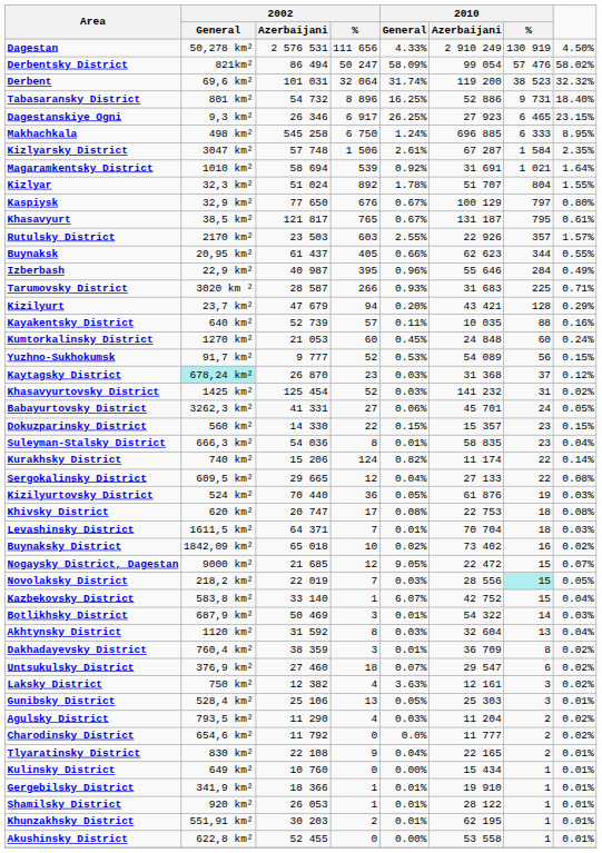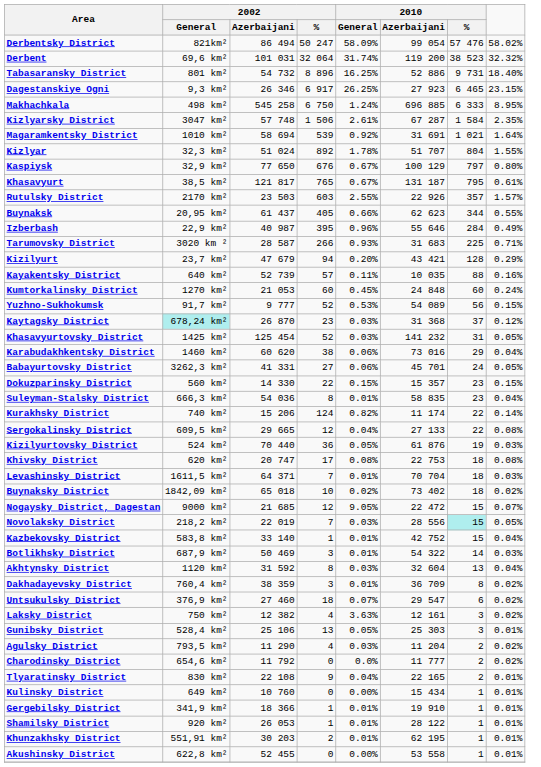 <table class="wikitable" style="text-align: right;">
 <tr style="background:#e0e0e0;">
 <th rowspan="2">Area</th>
 <th colspan="3">2002</th>
 <th colspan="3">2010</th>
 </tr>
 <tr style="background:#e0e0e0;">
 <th>General</th>
 <th>Azerbaijani</th>
 <th>%</th>
 <th>General</th>
 <th>Azerbaijani</th>
 <th>%</th>
-</tr>
-<tr>
-<td style="text-align:left;"><strong><a href='#'>Dagestan</a></strong></td>
-<td>50,278 km²</td>
-<td>2 576 531</td>
-<td>111 656</td>
-<td>4.33%</td>
-<td>2 910 249</td>
-<td>130 919</td>
-<td>4.50%</td>
 </tr>
 <tr>
 <td style="text-align:left;"><strong><a href='#'>Derbentsky District</a></strong></td>
 <td>821km²</td>
 <td>86 494</td>
 <td>50 247</td>
 <td>58.09%</td>
 <td>99 054</td>
 <td>57 476</td>
 <td>58.02%</td>
 </tr>
 <tr>
 <td align="left"><strong><a href='#'>Derbent</a></strong></td>
 <td>69,6 km²</td>
 <td>101 031</td>
 <td>32 064</td>
 <td>31.74%</td>
 <td>119 200</td>
 <td>38 523</td>
 <td>32.32%</td>
 </tr>
 <tr>
 <td align="left"><strong><a href='#'>Tabasaransky District</a></strong></td>
 <td>801 km²</td>
 <td>54 732</td>
 <td>8 896</td>
 <td>16.25%</td>
 <td>52 886</td>
 <td>9 731</td>
 <td>18.40%</td>
 </tr>
 <tr>
 <td align="left"><strong><a href='#'>Dagestanskiye Ogni</a></strong></td>
 <td>9,3 km²</td>
 <td>26 346</td>
 <td>6 917</td>
 <td>26.25%</td>
 <td>27 923</td>
 <td>6 465</td>
 <td>23.15%</td>
 </tr>
 <tr>
 <td align="left"><strong><a href='#'>Makhachkala</a></strong></td>
 <td>498 km²</td>
 <td>545 258</td>
 <td>6 750</td>
 <td>1.24%</td>
 <td>696 885</td>
 <td>6 333</td>
 <td>8.95%</td>
 </tr>
 <tr>
 <td align="left"><strong><a href='#'>Kizlyarsky District</a></strong></td>
 <td>3047 km²</td>
 <td>57 748</td>
 <td>1 506</td>
 <td>2.61%</td>
 <td>67 287</td>
 <td>1 584</td>
 <td>2.35%</td>
 </tr>
 <tr>
 <td align="left"><strong><a href='#'>Magaramkentsky District</a></strong></td>
 <td>1010 km²</td>
 <td>58 694</td>
 <td>539</td>
 <td>0.92%</td>
 <td>31 691</td>
 <td>1 021</td>
 <td>1.64%</td>
 </tr>
 <tr>
 <td align="left"><strong><a href='#'>Kizlyar</a></strong></td>
 <td>32,3 km²</td>
 <td>51 024</td>
 <td>892</td>
 <td>1.78%</td>
 <td>51 707</td>
 <td>804</td>
 <td>1.55%</td>
 </tr>
 <tr>
 <td align="left"><strong><a href='#'>Kaspiysk</a></strong></td>
 <td>32,9 km²</td>
 <td>77 650</td>
 <td>676</td>
 <td>0.67%</td>
 <td>100 129</td>
 <td>797</td>
 <td>0.80%</td>
 </tr>
 <tr>
 <td align="left"><strong><a href='#'>Khasavyurt</a></strong></td>
 <td>38,5 km²</td>
 <td>121 817</td>
 <td>765</td>
 <td>0.67%</td>
 <td>131 187</td>
 <td>795</td>
 <td>0.61%</td>
 </tr>
 <tr>
 <td align="left"><strong><a href='#'>Rutulsky District</a></strong></td>
 <td>2170 km²</td>
 <td>23 503</td>
 <td>603</td>
 <td>2.55%</td>
 <td>22 926</td>
 <td>357</td>
 <td>1.57%</td>
 </tr>
 <tr>
 <td align="left"><strong><a href='#'>Buynaksk</a></strong></td>
 <td>20,95 km²</td>
 <td>61 437</td>
 <td>405</td>
 <td>0.66%</td>
 <td>62 623</td>
 <td>344</td>
 <td>0.55%</td>
 </tr>
 <tr>
 <td align="left"><strong><a href='#'>Izberbash</a></strong></td>
 <td>22,9 km²</td>
 <td>40 987</td>
 <td>395</td>
 <td>0.96%</td>
 <td>55 646</td>
 <td>284</td>
 <td>0.49%</td>
 </tr>
 <tr>
 <td align="left"><strong><a href='#'>Tarumovsky District</a></strong></td>
 <td>3020 km ²</td>
 <td>28 587</td>
 <td>266</td>
 <td>0.93%</td>
 <td>31 683</td>
 <td>225</td>
 <td>0.71%</td>
 </tr>
 <tr>
 <td align="left"><strong><a href='#'>Kizilyurt</a></strong></td>
 <td>23,7 km²</td>
 <td>47 679</td>
 <td>94</td>
 <td>0.20%</td>
 <td>43 421</td>
 <td>128</td>
 <td>0.29%</td>
 </tr>
 <tr>
 <td align="left"><strong><a href='#'>Kayakentsky District</a></strong></td>
 <td>640 km²</td>
 <td>52 739</td>
 <td>57</td>
 <td>0.11%</td>
 <td>10 035</td>
 <td>88</td>
 <td>0.16%</td>
 </tr>
 <tr>
 <td align="left"><strong><a href='#'>Kumtorkalinsky District</a></strong></td>
 <td>1270 km²</td>
 <td>21 053</td>
 <td>60</td>
 <td>0.45%</td>
 <td>24 848</td>
 <td>60</td>
 <td>0.24%</td>
 </tr>
 <tr>
 <td align="left"><strong><a href='#'>Yuzhno-Sukhokumsk</a></strong></td>
 <td>91,7 km²</td>
 <td>9 777</td>
 <td>52</td>
 <td>0.53%</td>
 <td>54 089</td>
 <td>56</td>
 <td>0.15%</td>
 </tr>
 <tr>
 <td align="left"><strong><a href='#'>Kaytagsky District</a></strong></td>
 <td style="background: paleturquoise;">678,24 km²</td>
 <td>26 870</td>
 <td>23</td>
 <td>0.03%</td>
 <td>31 368</td>
 <td>37</td>
 <td>0.12%</td>
 </tr>
 <tr>
 <td align="left"><strong><a href='#'>Khasavyurtovsky District</a></strong></td>
 <td>1425 km²</td>
 <td>125 454</td>
 <td>52</td>
 <td>0.03%</td>
 <td>141 232</td>
 <td>31</td>
-<td>0.02%</td>
+<td>0.05%</td>
+</tr>
+<tr>
+<td align="left"><strong><a href='#'>Karabudakhkentsky District</a></strong></td>
+<td>1460 km²</td>
+<td>60 620</td>
+<td>38</td>
+<td>0.06%</td>
+<td>73 016</td>
+<td>29</td>
+<td>0.04%</td>
 </tr>
 <tr>
 <td align="left"><strong><a href='#'>Babayurtovsky District</a></strong></td>
 <td>3262,3 km²</td>
 <td>41 331</td>
 <td>27</td>
 <td>0.06%</td>
 <td>45 701</td>
 <td>24</td>
 <td>0.05%</td>
 </tr>
 <tr>
 <td align="left"><strong><a href='#'>Dokuzparinsky District</a></strong></td>
 <td>560 km²</td>
 <td>14 330</td>
 <td>22</td>
 <td>0.15%</td>
 <td>15 357</td>
 <td>23</td>
 <td>0.15%</td>
 </tr>
 <tr>
 <td align="left"><strong><a href='#'>Suleyman-Stalsky District</a></strong></td>
 <td>666,3 km²</td>
 <td>54 036</td>
 <td>8</td>
 <td>0.01%</td>
 <td>58 835</td>
 <td>23</td>
 <td>0.04%</td>
 </tr>
 <tr>
 <td align="left"><strong><a href='#'>Kurakhsky District</a></strong></td>
 <td>740 km²</td>
 <td>15 206</td>
 <td>124</td>
 <td>0.82%</td>
 <td>11 174</td>
 <td>22</td>
 <td>0.14%</td>
 </tr>
 <tr>
 <td align="left"><strong><a href='#'>Sergokalinsky District</a></strong></td>
 <td>609,5 km²</td>
 <td>29 665</td>
 <td>12</td>
 <td>0.04%</td>
 <td>27 133</td>
 <td>22</td>
 <td>0.08%</td>
 </tr>
 <tr>
 <td align="left"><strong><a href='#'>Kizilyurtovsky District</a></strong></td>
 <td>524 km²</td>
 <td>70 440</td>
 <td>36</td>
 <td>0.05%</td>
 <td>61 876</td>
 <td>19</td>
 <td>0.03%</td>
 </tr>
 <tr>
 <td align="left"><strong><a href='#'>Khivsky District</a></strong></td>
 <td>620 km²</td>
 <td>20 747</td>
 <td>17</td>
 <td>0.08%</td>
 <td>22 753</td>
 <td>18</td>
 <td>0.08%</td>
 </tr>
 <tr>
 <td align="left"><strong><a href='#'>Levashinsky District</a></strong></td>
 <td>1611,5 km²</td>
 <td>64 371</td>
 <td>7</td>
 <td>0.01%</td>
 <td>70 704</td>
 <td>18</td>
 <td>0.03%</td>
 </tr>
 <tr>
 <td align="left"><strong><a href='#'>Buynaksky District</a></strong></td>
 <td>1842,09 km²</td>
 <td>65 018</td>
 <td>10</td>
 <td>0.02%</td>
 <td>73 402</td>
-<td>16</td>
+<td>18</td>
 <td>0.02%</td>
 </tr>
 <tr>
 <td align="left"><strong><a href='#'>Nogaysky District, Dagestan</a></strong></td>
 <td>9000 km²</td>
 <td>21 685</td>
 <td>12</td>
 <td>9.05%</td>
 <td>22 472</td>
 <td>15</td>
 <td>0.07%</td>
 </tr>
 <tr>
 <td align="left"><strong><a href='#'>Novolaksky District</a></strong></td>
 <td>218,2 km²</td>
 <td>22 019</td>
 <td>7</td>
 <td>0.03%</td>
 <td>28 556</td>
 <td style="background: paleturquoise;">15</td>
 <td>0.05%</td>
 </tr>
 <tr>
 <td align="left"><strong><a href='#'>Kazbekovsky District</a></strong></td>
 <td>583,8 km²</td>
 <td>33 140</td>
 <td>1</td>
-<td>6.07%</td>
+<td>0.01%</td>
 <td>42 752</td>
 <td>15</td>
 <td>0.04%</td>
 </tr>
 <tr>
 <td align="left"><strong><a href='#'>Botlikhsky District</a></strong></td>
 <td>687,9 km²</td>
 <td>50 469</td>
 <td>3</td>
 <td>0.01%</td>
 <td>54 322</td>
 <td>14</td>
 <td>0.03%</td>
 </tr>
 <tr>
 <td align="left"><strong><a href='#'>Akhtynsky District</a></strong></td>
 <td>1120 km²</td>
 <td>31 592</td>
 <td>8</td>
 <td>0.03%</td>
 <td>32 604</td>
 <td>13</td>
 <td>0.04%</td>
 </tr>
 <tr>
 <td align="left"><strong><a href='#'>Dakhadayevsky District</a></strong></td>
 <td>760,4 km²</td>
 <td>38 359</td>
 <td>3</td>
 <td>0.01%</td>
 <td>36 709</td>
 <td>8</td>
 <td>0.02%</td>
 </tr>
 <tr>
 <td align="left"><strong><a href='#'>Untsukulsky District</a></strong></td>
 <td>376,9 km²</td>
 <td>27 460</td>
 <td>18</td>
 <td>0.07%</td>
 <td>29 547</td>
 <td>6</td>
 <td>0.02%</td>
 </tr>
 <tr>
 <td align="left"><strong><a href='#'>Laksky District</a></strong></td>
 <td>750 km²</td>
 <td>12 382</td>
 <td>4</td>
 <td>3.63%</td>
 <td>12 161</td>
 <td>3</td>
 <td>0.02%</td>
 </tr>
 <tr>
 <td align="left"><strong><a href='#'>Gunibsky District</a></strong></td>
 <td>528,4 km²</td>
 <td>25 106</td>
 <td>13</td>
 <td>0.05%</td>
 <td>25 303</td>
 <td>3</td>
 <td>0.01%</td>
 </tr>
 <tr>
 <td align="left"><strong><a href='#'>Agulsky District</a></strong></td>
 <td>793,5 km²</td>
 <td>11 290</td>
 <td>4</td>
 <td>0.03%</td>
 <td>11 204</td>
 <td>2</td>
 <td>0.02%</td>
 </tr>
 <tr>
 <td align="left"><strong><a href='#'>Charodinsky District</a></strong></td>
 <td>654,6 km²</td>
 <td>11 792</td>
 <td>0</td>
 <td>0.0%</td>
 <td>11 777</td>
 <td>2</td>
 <td>0.02%</td>
 </tr>
 <tr>
 <td align="left"><strong><a href='#'>Tlyaratinsky District</a></strong></td>
 <td>830 km²</td>
 <td>22 108</td>
 <td>9</td>
 <td>0.04%</td>
 <td>22 165</td>
 <td>2</td>
 <td>0.01%</td>
 </tr>
 <tr>
 <td align="left"><strong><a href='#'>Kulinsky District</a></strong></td>
 <td>649 km²</td>
 <td>10 760</td>
 <td>0</td>
 <td>0.00%</td>
 <td>15 434</td>
 <td>1</td>
 <td>0.01%</td>
 </tr>
 <tr>
 <td align="left"><strong><a href='#'>Gergebilsky District</a></strong></td>
 <td>341,9 km²</td>
 <td>18 366</td>
 <td>1</td>
 <td>0.01%</td>
 <td>19 910</td>
 <td>1</td>
 <td>0.01%</td>
 </tr>
 <tr>
 <td align="left"><strong><a href='#'>Shamilsky District</a></strong></td>
 <td>920 km²</td>
 <td>26 053</td>
 <td>1</td>
 <td>0.01%</td>
 <td>28 122</td>
 <td>1</td>
 <td>0.01%</td>
 </tr>
 <tr>
 <td align="left"><strong><a href='#'>Khunzakhsky District</a></strong></td>
 <td>551,91 km²</td>
 <td>30 203</td>
 <td>2</td>
 <td>0.01%</td>
 <td>62 195</td>
 <td>1</td>
 <td>0.01%</td>
 </tr>
 <tr>
 <td align="left"><strong><a href='#'>Akushinsky District</a></strong></td>
 <td>622,8 km²</td>
 <td>52 455</td>
 <td>0</td>
 <td>0.00%</td>
 <td>53 558</td>
 <td>1</td>
 <td>0.01%</td>
 </tr>
 <tr>
 </tr>
 </table>
